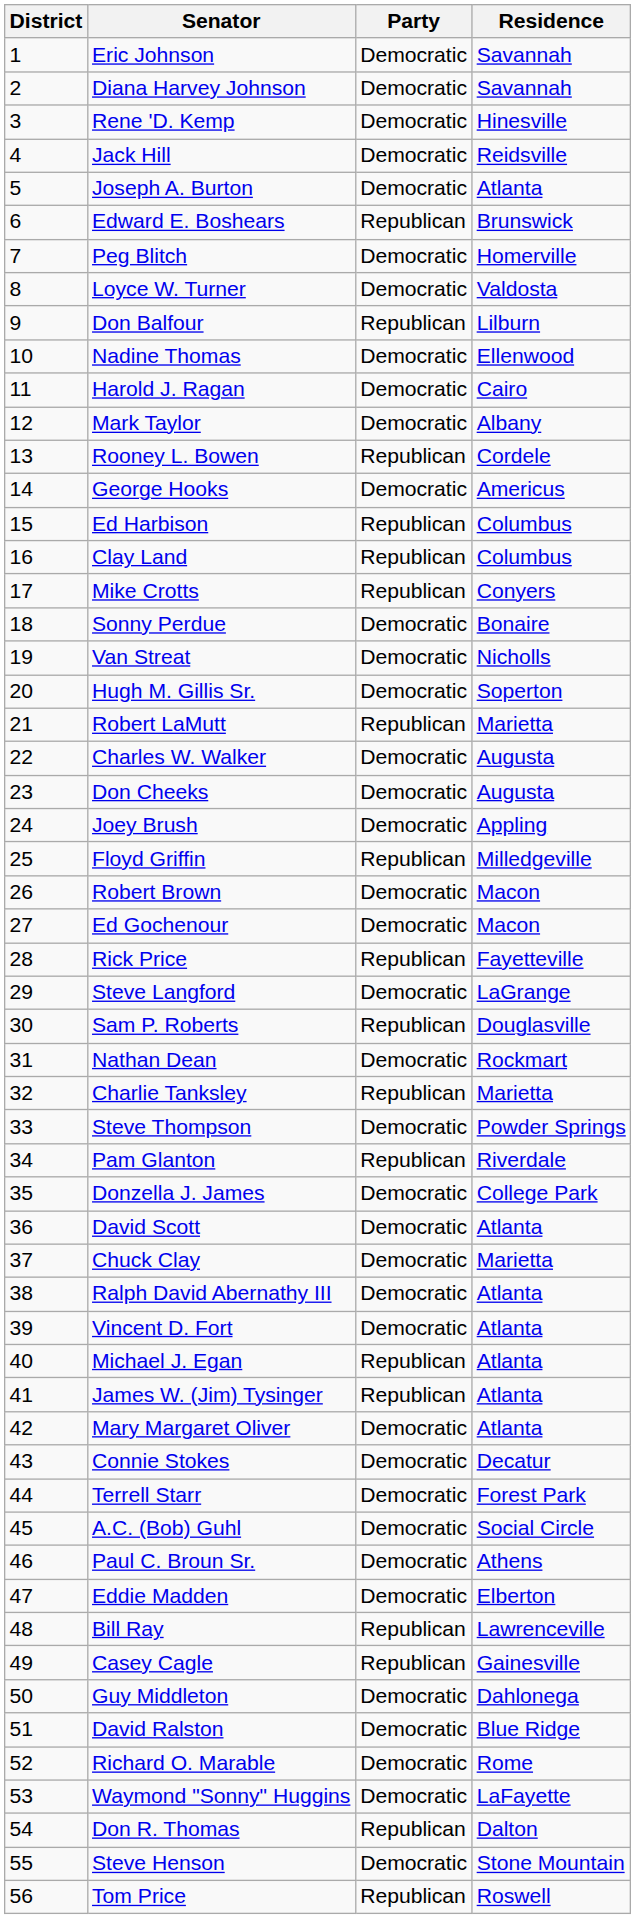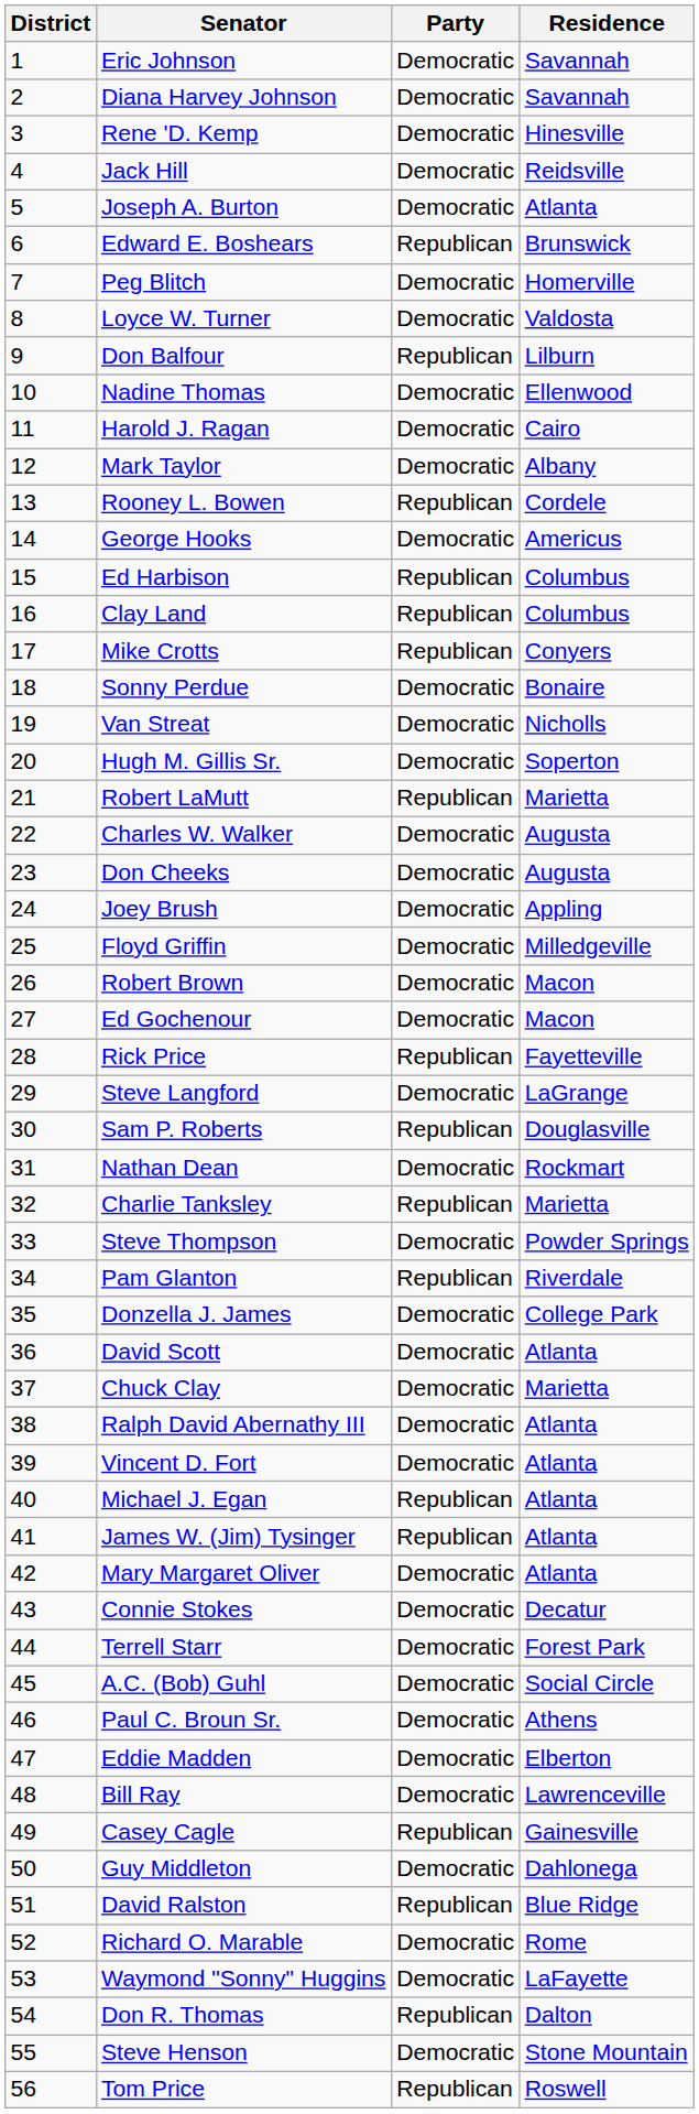 <table class="wikitable sortable">
 <tr>
 <th>District</th>
 <th>Senator</th>
 <th>Party</th>
 <th>Residence</th>
 </tr>
 <tr>
 <td>1</td>
 <td><a href='#'>Eric Johnson</a></td>
 <td>Democratic</td>
 <td><a href='#'>Savannah</a></td>
 </tr>
 <tr>
 <td>2</td>
 <td><a href='#'>Diana Harvey Johnson</a></td>
 <td>Democratic</td>
 <td><a href='#'>Savannah</a></td>
 </tr>
 <tr>
 <td>3</td>
 <td><a href='#'>Rene 'D. Kemp</a></td>
 <td>Democratic</td>
 <td><a href='#'>Hinesville</a></td>
 </tr>
 <tr>
 <td>4</td>
 <td><a href='#'>Jack Hill</a></td>
 <td>Democratic</td>
 <td><a href='#'>Reidsville</a></td>
 </tr>
 <tr>
 <td>5</td>
 <td><a href='#'>Joseph A. Burton</a></td>
 <td>Democratic</td>
 <td><a href='#'>Atlanta</a></td>
 </tr>
 <tr>
 <td>6</td>
 <td><a href='#'>Edward E. Boshears</a></td>
 <td>Republican</td>
 <td><a href='#'>Brunswick</a></td>
 </tr>
 <tr>
 <td>7</td>
 <td><a href='#'>Peg Blitch</a></td>
 <td>Democratic</td>
 <td><a href='#'>Homerville</a></td>
 </tr>
 <tr>
 <td>8</td>
 <td><a href='#'>Loyce W. Turner</a></td>
 <td>Democratic</td>
 <td><a href='#'>Valdosta</a></td>
 </tr>
 <tr>
 <td>9</td>
 <td><a href='#'>Don Balfour</a></td>
 <td>Republican</td>
 <td><a href='#'>Lilburn</a></td>
 </tr>
 <tr>
 <td>10</td>
 <td><a href='#'>Nadine Thomas</a></td>
 <td>Democratic</td>
 <td><a href='#'>Ellenwood</a></td>
 </tr>
 <tr>
 <td>11</td>
 <td><a href='#'>Harold J. Ragan</a></td>
 <td>Democratic</td>
 <td><a href='#'>Cairo</a></td>
 </tr>
 <tr>
 <td>12</td>
 <td><a href='#'>Mark Taylor</a></td>
 <td>Democratic</td>
 <td><a href='#'>Albany</a></td>
 </tr>
 <tr>
 <td>13</td>
 <td><a href='#'>Rooney L. Bowen</a></td>
 <td>Republican</td>
 <td><a href='#'>Cordele</a></td>
 </tr>
 <tr>
 <td>14</td>
 <td><a href='#'>George Hooks</a></td>
 <td>Democratic</td>
 <td><a href='#'>Americus</a></td>
 </tr>
 <tr>
 <td>15</td>
 <td><a href='#'>Ed Harbison</a></td>
 <td>Republican</td>
 <td><a href='#'>Columbus</a></td>
 </tr>
 <tr>
 <td>16</td>
 <td><a href='#'>Clay Land</a></td>
 <td>Republican</td>
 <td><a href='#'>Columbus</a></td>
 </tr>
 <tr>
 <td>17</td>
 <td><a href='#'>Mike Crotts</a></td>
 <td>Republican</td>
 <td><a href='#'>Conyers</a></td>
 </tr>
 <tr>
 <td>18</td>
 <td><a href='#'>Sonny Perdue</a></td>
 <td>Democratic</td>
 <td><a href='#'>Bonaire</a></td>
 </tr>
 <tr>
 <td>19</td>
 <td><a href='#'>Van Streat</a></td>
 <td>Democratic</td>
 <td><a href='#'>Nicholls</a></td>
 </tr>
 <tr>
 <td>20</td>
 <td><a href='#'>Hugh M. Gillis Sr.</a></td>
 <td>Democratic</td>
 <td><a href='#'>Soperton</a></td>
 </tr>
 <tr>
 <td>21</td>
 <td><a href='#'>Robert LaMutt</a></td>
 <td>Republican</td>
 <td><a href='#'>Marietta</a></td>
 </tr>
 <tr>
 <td>22</td>
 <td><a href='#'>Charles W. Walker</a></td>
 <td>Democratic</td>
 <td><a href='#'>Augusta</a></td>
 </tr>
 <tr>
 <td>23</td>
 <td><a href='#'>Don Cheeks</a></td>
 <td>Democratic</td>
 <td><a href='#'>Augusta</a></td>
 </tr>
 <tr>
 <td>24</td>
 <td><a href='#'>Joey Brush</a></td>
 <td>Democratic</td>
 <td><a href='#'>Appling</a></td>
 </tr>
 <tr>
 <td>25</td>
 <td><a href='#'>Floyd Griffin</a></td>
-<td>Republican</td>
+<td>Democratic</td>
 <td><a href='#'>Milledgeville</a></td>
 </tr>
 <tr>
 <td>26</td>
 <td><a href='#'>Robert Brown</a></td>
 <td>Democratic</td>
 <td><a href='#'>Macon</a></td>
 </tr>
 <tr>
 <td>27</td>
 <td><a href='#'>Ed Gochenour</a></td>
 <td>Democratic</td>
 <td><a href='#'>Macon</a></td>
 </tr>
 <tr>
 <td>28</td>
 <td><a href='#'>Rick Price</a></td>
 <td>Republican</td>
 <td><a href='#'>Fayetteville</a></td>
 </tr>
 <tr>
 <td>29</td>
 <td><a href='#'>Steve Langford</a></td>
 <td>Democratic</td>
 <td><a href='#'>LaGrange</a></td>
 </tr>
 <tr>
 <td>30</td>
 <td><a href='#'>Sam P. Roberts</a></td>
 <td>Republican</td>
 <td><a href='#'>Douglasville</a></td>
 </tr>
 <tr>
 <td>31</td>
 <td><a href='#'>Nathan Dean</a></td>
 <td>Democratic</td>
 <td><a href='#'>Rockmart</a></td>
 </tr>
 <tr>
 <td>32</td>
 <td><a href='#'>Charlie Tanksley</a></td>
 <td>Republican</td>
 <td><a href='#'>Marietta</a></td>
 </tr>
 <tr>
 <td>33</td>
 <td><a href='#'>Steve Thompson</a></td>
 <td>Democratic</td>
 <td><a href='#'>Powder Springs</a></td>
 </tr>
 <tr>
 <td>34</td>
 <td><a href='#'>Pam Glanton</a></td>
 <td>Republican</td>
 <td><a href='#'>Riverdale</a></td>
 </tr>
 <tr>
 <td>35</td>
 <td><a href='#'>Donzella J. James</a></td>
 <td>Democratic</td>
 <td><a href='#'>College Park</a></td>
 </tr>
 <tr>
 <td>36</td>
 <td><a href='#'>David Scott</a></td>
 <td>Democratic</td>
 <td><a href='#'>Atlanta</a></td>
 </tr>
 <tr>
 <td>37</td>
 <td><a href='#'>Chuck Clay</a></td>
 <td>Democratic</td>
 <td><a href='#'>Marietta</a></td>
 </tr>
 <tr>
 <td>38</td>
 <td><a href='#'>Ralph David Abernathy III</a></td>
 <td>Democratic</td>
 <td><a href='#'>Atlanta</a></td>
 </tr>
 <tr>
 <td>39</td>
 <td><a href='#'>Vincent D. Fort</a></td>
 <td>Democratic</td>
 <td><a href='#'>Atlanta</a></td>
 </tr>
 <tr>
 <td>40</td>
 <td><a href='#'>Michael J. Egan</a></td>
 <td>Republican</td>
 <td><a href='#'>Atlanta</a></td>
 </tr>
 <tr>
 <td>41</td>
 <td><a href='#'>James W. (Jim) Tysinger</a></td>
 <td>Republican</td>
 <td><a href='#'>Atlanta</a></td>
 </tr>
 <tr>
 <td>42</td>
 <td><a href='#'>Mary Margaret Oliver</a></td>
 <td>Democratic</td>
 <td><a href='#'>Atlanta</a></td>
 </tr>
 <tr>
 <td>43</td>
 <td><a href='#'>Connie Stokes</a></td>
 <td>Democratic</td>
 <td><a href='#'>Decatur</a></td>
 </tr>
 <tr>
 <td>44</td>
 <td><a href='#'>Terrell Starr</a></td>
 <td>Democratic</td>
 <td><a href='#'>Forest Park</a></td>
 </tr>
 <tr>
 <td>45</td>
 <td><a href='#'>A.C. (Bob) Guhl</a></td>
 <td>Democratic</td>
 <td><a href='#'>Social Circle</a></td>
 </tr>
 <tr>
 <td>46</td>
 <td><a href='#'>Paul C. Broun Sr.</a></td>
 <td>Democratic</td>
 <td><a href='#'>Athens</a></td>
 </tr>
 <tr>
 <td>47</td>
 <td><a href='#'>Eddie Madden</a></td>
 <td>Democratic</td>
 <td><a href='#'>Elberton</a></td>
 </tr>
 <tr>
 <td>48</td>
 <td><a href='#'>Bill Ray</a></td>
-<td>Republican</td>
+<td>Democratic</td>
 <td><a href='#'>Lawrenceville</a></td>
 </tr>
 <tr>
 <td>49</td>
 <td><a href='#'>Casey Cagle</a></td>
 <td>Republican</td>
 <td><a href='#'>Gainesville</a></td>
 </tr>
 <tr>
 <td>50</td>
 <td><a href='#'>Guy Middleton</a></td>
 <td>Democratic</td>
 <td><a href='#'>Dahlonega</a></td>
 </tr>
 <tr>
 <td>51</td>
 <td><a href='#'>David Ralston</a></td>
-<td>Democratic</td>
+<td>Republican</td>
 <td><a href='#'>Blue Ridge</a></td>
 </tr>
 <tr>
 <td>52</td>
 <td><a href='#'>Richard O. Marable</a></td>
 <td>Democratic</td>
 <td><a href='#'>Rome</a></td>
 </tr>
 <tr>
 <td>53</td>
 <td><a href='#'>Waymond "Sonny" Huggins</a></td>
 <td>Democratic</td>
 <td><a href='#'>LaFayette</a></td>
 </tr>
 <tr>
 <td>54</td>
 <td><a href='#'>Don R. Thomas</a></td>
 <td>Republican</td>
 <td><a href='#'>Dalton</a></td>
 </tr>
 <tr>
 <td>55</td>
 <td><a href='#'>Steve Henson</a></td>
 <td>Democratic</td>
 <td><a href='#'>Stone Mountain</a></td>
 </tr>
 <tr>
 <td>56</td>
 <td><a href='#'>Tom Price</a></td>
 <td>Republican</td>
 <td><a href='#'>Roswell</a></td>
 </tr>
 </table>
